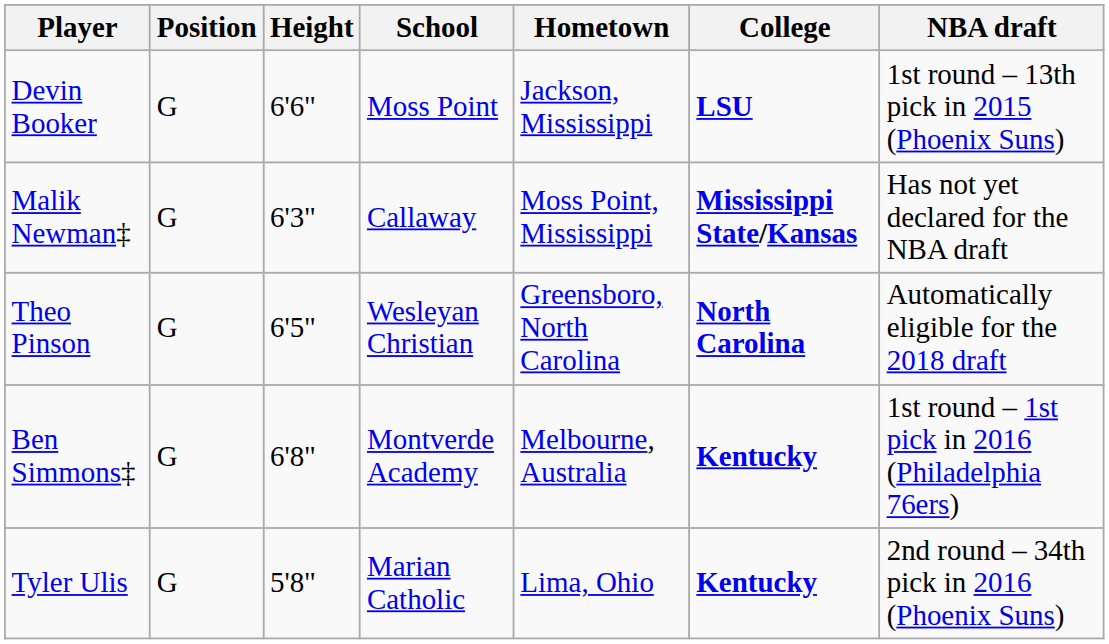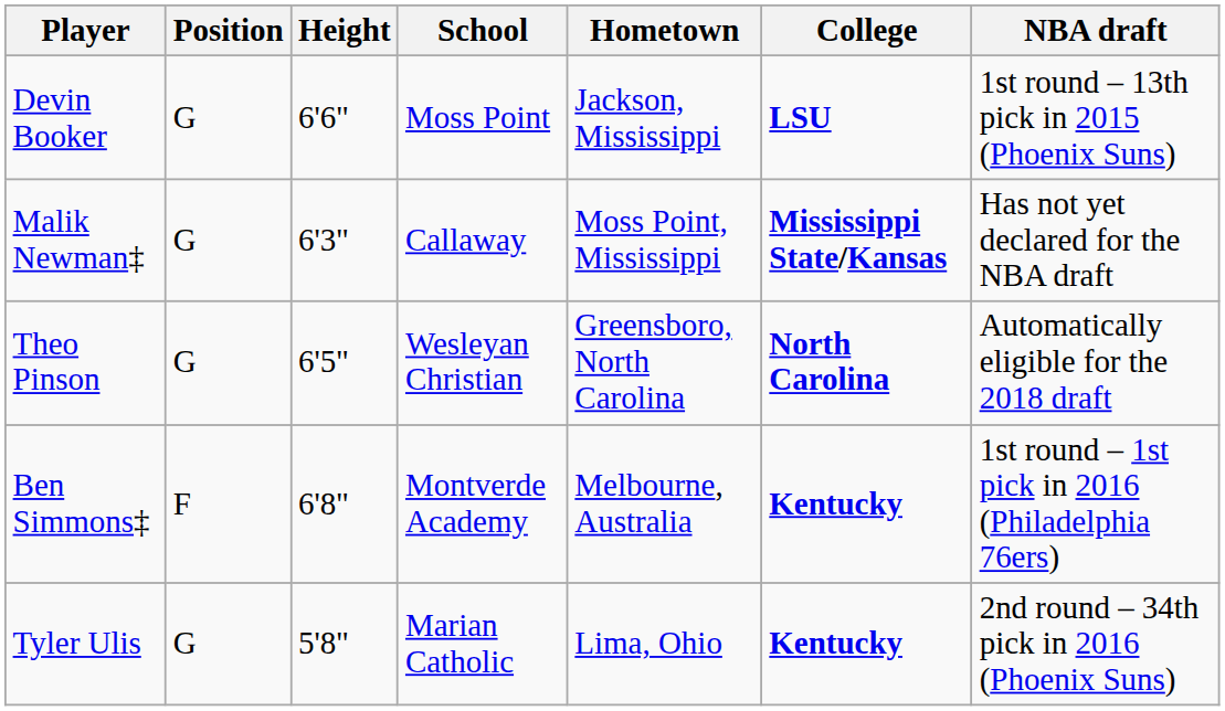 <table class="wikitable">
 <tr>
 <th>Player</th>
 <th>Position</th>
 <th>Height</th>
 <th>School</th>
 <th>Hometown</th>
 <th>College</th>
 <th>NBA draft</th>
 </tr>
 <tr>
 <td><a href='#'>Devin Booker</a></td>
 <td>G</td>
 <td>6'6"</td>
 <td><a href='#'>Moss Point</a></td>
 <td><a href='#'>Jackson, Mississippi</a></td>
 <td><strong><a href='#'>LSU</a></strong></td>
 <td>1st round – 13th pick in <a href='#'>2015</a> (<a href='#'>Phoenix Suns</a>)</td>
 </tr>
 <tr>
 <td><a href='#'>Malik Newman</a>‡</td>
 <td>G</td>
 <td>6'3"</td>
 <td><a href='#'>Callaway</a></td>
 <td><a href='#'>Moss Point, Mississippi</a></td>
 <td><strong><a href='#'>Mississippi State</a>/<a href='#'>Kansas</a></strong></td>
 <td>Has not yet declared for the NBA draft</td>
 </tr>
 <tr>
 <td><a href='#'>Theo Pinson</a></td>
 <td>G</td>
 <td>6'5"</td>
 <td><a href='#'>Wesleyan Christian</a></td>
 <td><a href='#'>Greensboro, North Carolina</a></td>
 <td><strong><a href='#'>North Carolina</a></strong></td>
 <td>Automatically eligible for the <a href='#'>2018 draft</a></td>
 </tr>
 <tr>
 <td><a href='#'>Ben Simmons</a>‡</td>
-<td>G</td>
+<td>F</td>
 <td>6'8"</td>
 <td><a href='#'>Montverde Academy</a></td>
 <td><a href='#'>Melbourne</a>, <a href='#'>Australia</a></td>
 <td><strong><a href='#'>Kentucky</a></strong></td>
 <td>1st round – <a href='#'>1st pick</a> in <a href='#'>2016</a> (<a href='#'>Philadelphia 76ers</a>)</td>
 </tr>
 <tr>
 <td><a href='#'>Tyler Ulis</a></td>
 <td>G</td>
 <td>5'8"</td>
 <td><a href='#'>Marian Catholic</a></td>
 <td><a href='#'>Lima, Ohio</a></td>
 <td><strong><a href='#'>Kentucky</a></strong></td>
 <td>2nd round – 34th pick in <a href='#'>2016</a> (<a href='#'>Phoenix Suns</a>)</td>
 </tr>
 </table>
